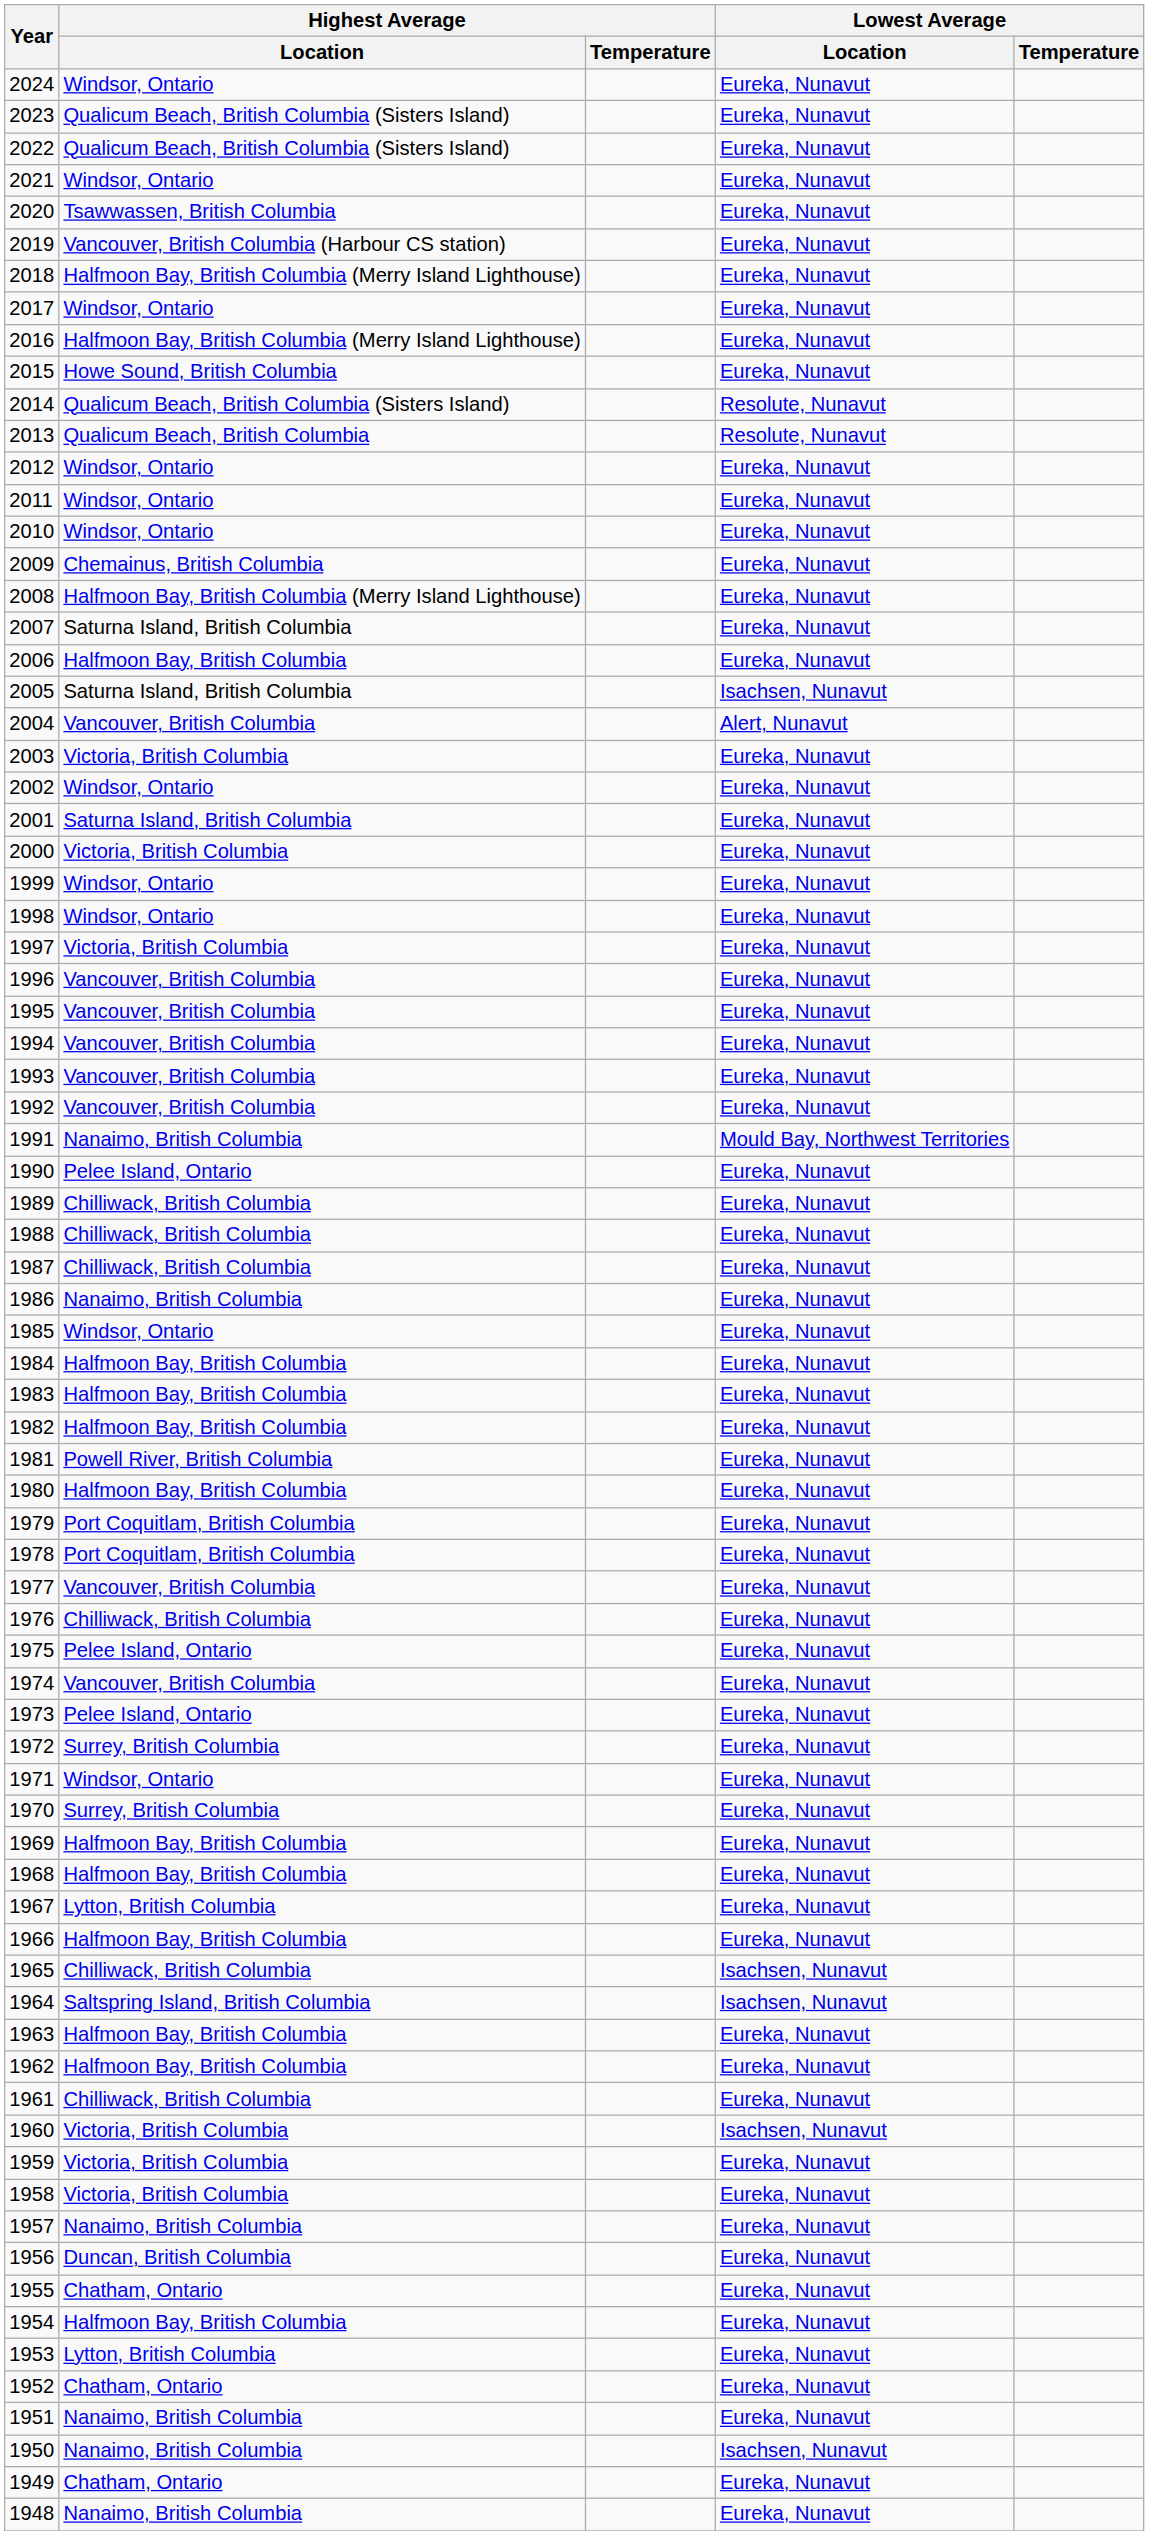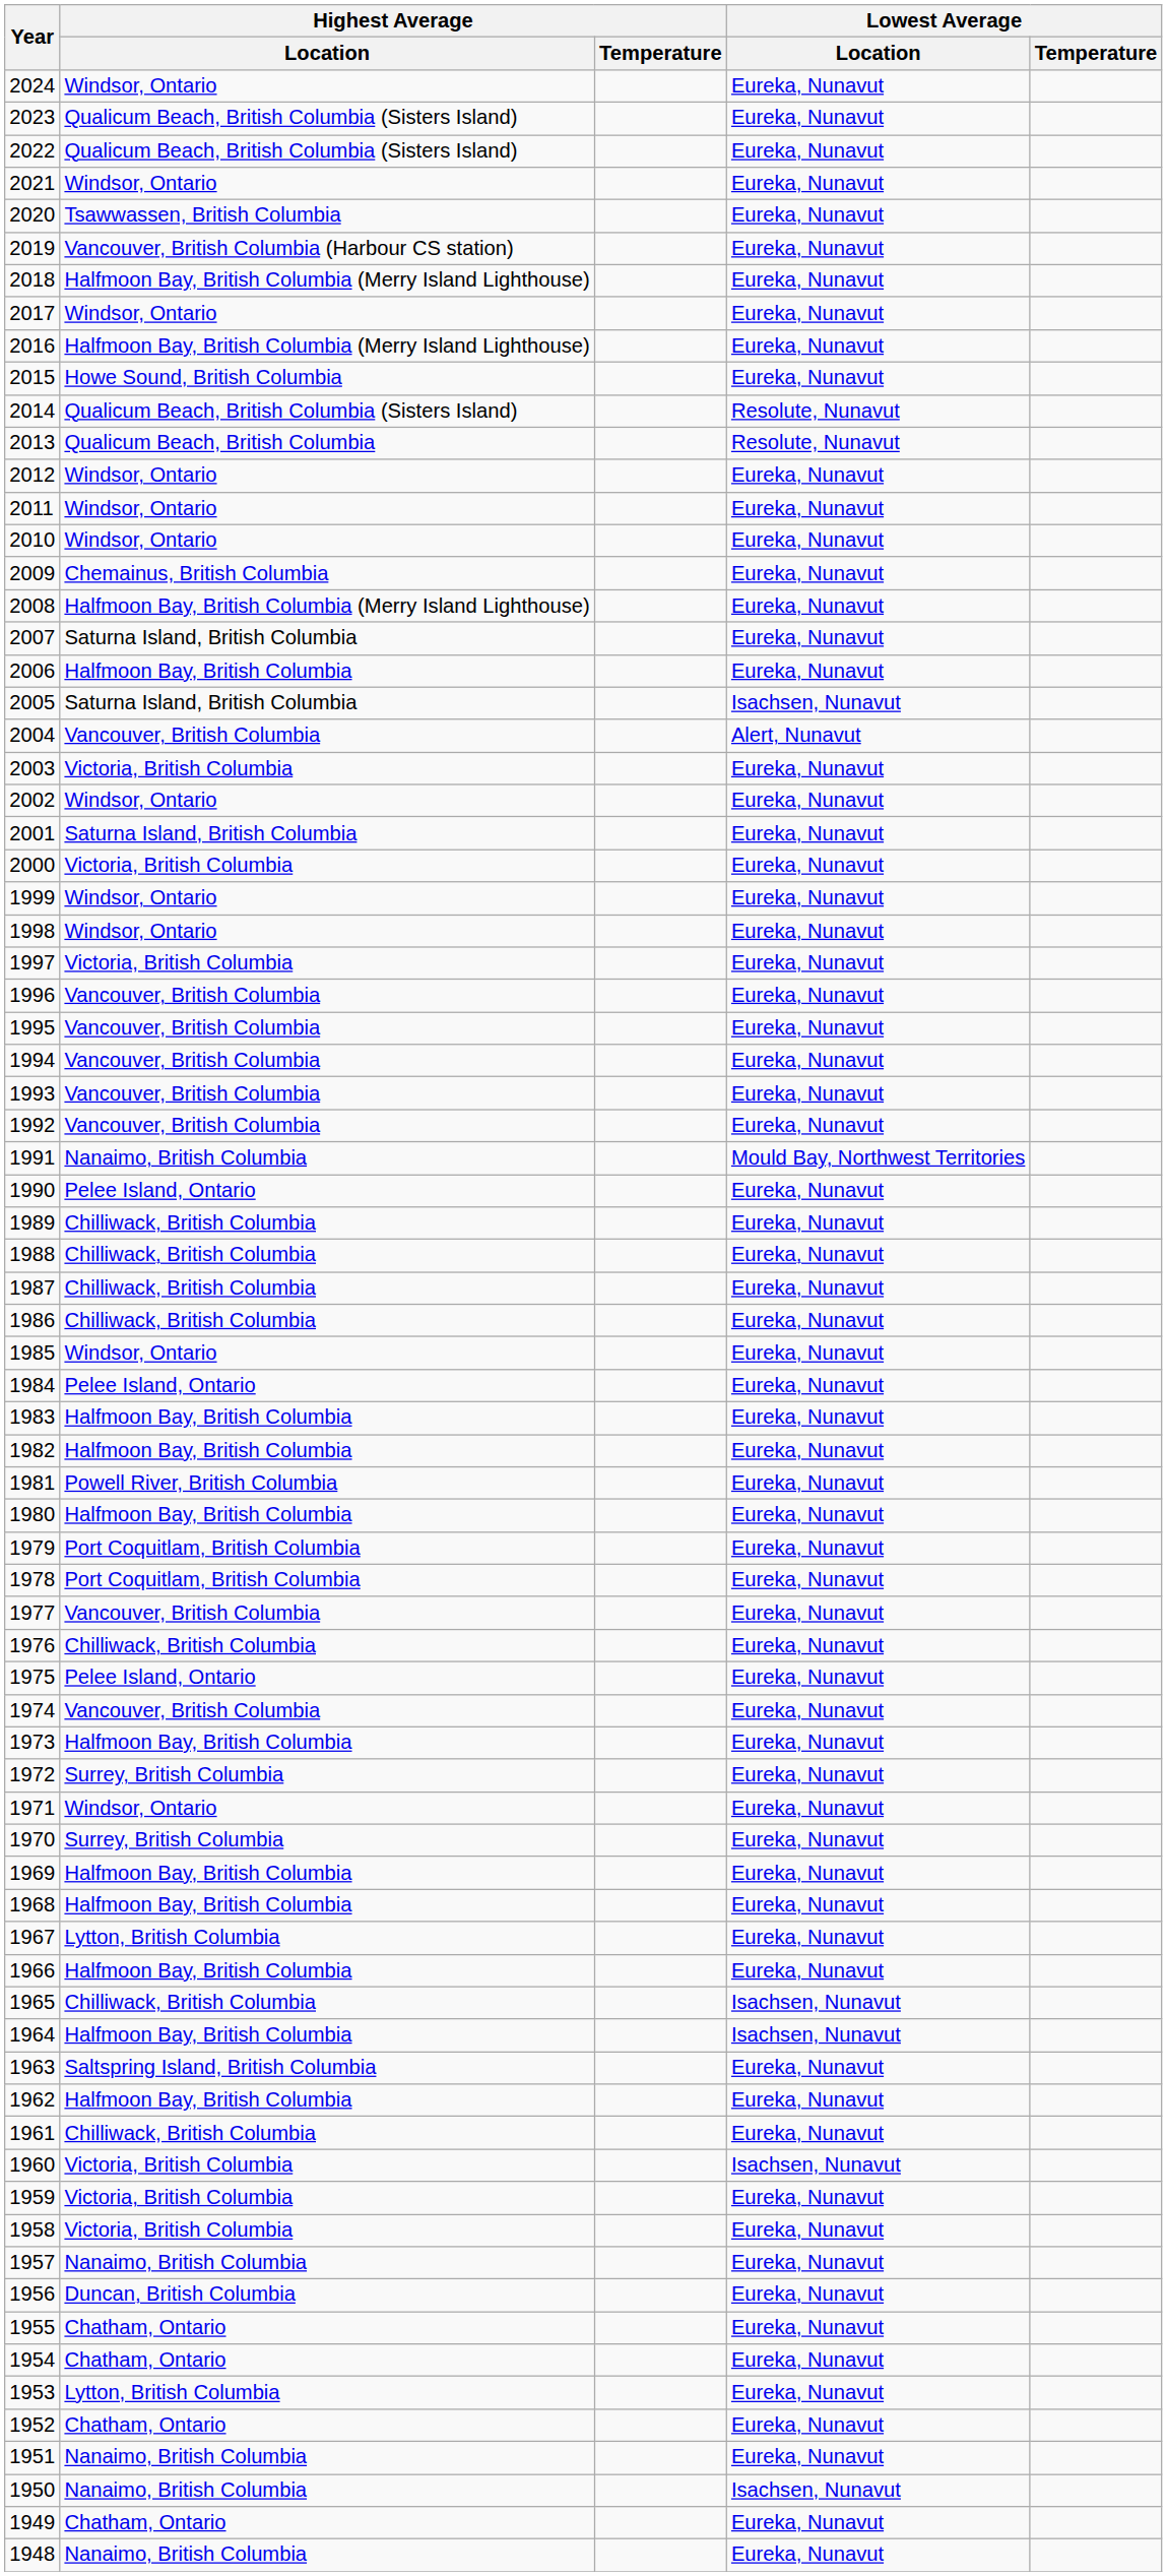 <table class="wikitable sortable">
 <tr>
 <th rowspan="2">Year</th>
 <th colspan="2">Highest Average</th>
 <th colspan="2">Lowest Average</th>
 </tr>
 <tr>
 <th>Location</th>
 <th>Temperature</th>
 <th>Location</th>
 <th>Temperature</th>
 </tr>
 <tr>
 <td>2024</td>
 <td><a href='#'>Windsor, Ontario</a></td>
 <td></td>
 <td><a href='#'>Eureka, Nunavut</a></td>
 <td></td>
 </tr>
 <tr>
 <td>2023</td>
 <td><a href='#'>Qualicum Beach, British Columbia</a> (Sisters Island)</td>
 <td></td>
 <td><a href='#'>Eureka, Nunavut</a></td>
 <td></td>
 </tr>
 <tr>
 <td>2022</td>
 <td><a href='#'>Qualicum Beach, British Columbia</a> (Sisters Island)</td>
 <td></td>
 <td><a href='#'>Eureka, Nunavut</a></td>
 <td></td>
 </tr>
 <tr>
 <td>2021</td>
 <td><a href='#'>Windsor, Ontario</a></td>
 <td></td>
 <td><a href='#'>Eureka, Nunavut</a></td>
 <td></td>
 </tr>
 <tr>
 <td>2020</td>
 <td><a href='#'>Tsawwassen, British Columbia</a></td>
 <td></td>
 <td><a href='#'>Eureka, Nunavut</a></td>
 <td></td>
 </tr>
 <tr>
 <td>2019</td>
 <td><a href='#'>Vancouver, British Columbia</a> (Harbour CS station)</td>
 <td></td>
 <td><a href='#'>Eureka, Nunavut</a></td>
 <td></td>
 </tr>
 <tr>
 <td>2018</td>
 <td><a href='#'>Halfmoon Bay, British Columbia</a> (Merry Island Lighthouse)</td>
 <td></td>
 <td><a href='#'>Eureka, Nunavut</a></td>
 <td></td>
 </tr>
 <tr>
 <td>2017</td>
 <td><a href='#'>Windsor, Ontario</a></td>
 <td></td>
 <td><a href='#'>Eureka, Nunavut</a></td>
 <td></td>
 </tr>
 <tr>
 <td>2016</td>
 <td><a href='#'>Halfmoon Bay, British Columbia</a> (Merry Island Lighthouse)</td>
 <td></td>
 <td><a href='#'>Eureka, Nunavut</a></td>
 <td></td>
 </tr>
 <tr>
 <td>2015</td>
 <td><a href='#'> Howe Sound, British Columbia</a></td>
 <td></td>
 <td><a href='#'>Eureka, Nunavut</a></td>
 <td></td>
 </tr>
 <tr>
 <td>2014</td>
 <td><a href='#'>Qualicum Beach, British Columbia</a> (Sisters Island)</td>
 <td></td>
 <td><a href='#'>Resolute, Nunavut</a></td>
 <td></td>
 </tr>
 <tr>
 <td>2013</td>
 <td><a href='#'>Qualicum Beach, British Columbia</a></td>
 <td></td>
 <td><a href='#'>Resolute, Nunavut</a></td>
 <td></td>
 </tr>
 <tr>
 <td>2012</td>
 <td><a href='#'>Windsor, Ontario</a></td>
 <td></td>
 <td><a href='#'>Eureka, Nunavut</a></td>
 <td></td>
 </tr>
 <tr>
 <td>2011</td>
 <td><a href='#'>Windsor, Ontario</a></td>
 <td></td>
 <td><a href='#'>Eureka, Nunavut</a></td>
 <td></td>
 </tr>
 <tr>
 <td>2010</td>
 <td><a href='#'>Windsor, Ontario</a></td>
 <td></td>
 <td><a href='#'>Eureka, Nunavut</a></td>
 <td></td>
 </tr>
 <tr>
 <td>2009</td>
 <td><a href='#'>Chemainus, British Columbia</a></td>
 <td></td>
 <td><a href='#'>Eureka, Nunavut</a></td>
 <td></td>
 </tr>
 <tr>
 <td>2008</td>
 <td><a href='#'>Halfmoon Bay, British Columbia</a> (Merry Island Lighthouse)</td>
 <td></td>
 <td><a href='#'>Eureka, Nunavut</a></td>
 <td></td>
 </tr>
 <tr>
 <td>2007</td>
 <td>Saturna Island, British Columbia</td>
 <td></td>
 <td><a href='#'>Eureka, Nunavut</a></td>
 <td></td>
 </tr>
 <tr>
 <td>2006</td>
 <td><a href='#'>Halfmoon Bay, British Columbia</a></td>
 <td></td>
 <td><a href='#'>Eureka, Nunavut</a></td>
 <td></td>
 </tr>
 <tr>
 <td>2005</td>
 <td>Saturna Island, British Columbia</td>
 <td></td>
 <td><a href='#'>Isachsen, Nunavut</a></td>
 <td></td>
 </tr>
 <tr>
 <td>2004</td>
 <td><a href='#'>Vancouver, British Columbia</a></td>
 <td></td>
 <td><a href='#'>Alert, Nunavut</a></td>
 <td></td>
 </tr>
 <tr>
 <td>2003</td>
 <td><a href='#'>Victoria, British Columbia</a></td>
 <td></td>
 <td><a href='#'>Eureka, Nunavut</a></td>
 <td></td>
 </tr>
 <tr>
 <td>2002</td>
 <td><a href='#'>Windsor, Ontario</a></td>
 <td></td>
 <td><a href='#'>Eureka, Nunavut</a></td>
 <td></td>
 </tr>
 <tr>
 <td>2001</td>
 <td><a href='#'>Saturna Island, British Columbia</a></td>
 <td></td>
 <td><a href='#'>Eureka, Nunavut</a></td>
 <td></td>
 </tr>
 <tr>
 <td>2000</td>
 <td><a href='#'>Victoria, British Columbia</a></td>
 <td></td>
 <td><a href='#'>Eureka, Nunavut</a></td>
 <td></td>
 </tr>
 <tr>
 <td>1999</td>
 <td><a href='#'>Windsor, Ontario</a></td>
 <td></td>
 <td><a href='#'>Eureka, Nunavut</a></td>
 <td></td>
 </tr>
 <tr>
 <td>1998</td>
 <td><a href='#'>Windsor, Ontario</a></td>
 <td></td>
 <td><a href='#'>Eureka, Nunavut</a></td>
 <td></td>
 </tr>
 <tr>
 <td>1997</td>
 <td><a href='#'>Victoria, British Columbia</a></td>
 <td></td>
 <td><a href='#'>Eureka, Nunavut</a></td>
 <td></td>
 </tr>
 <tr>
 <td>1996</td>
 <td><a href='#'>Vancouver, British Columbia</a></td>
 <td></td>
 <td><a href='#'>Eureka, Nunavut</a></td>
 <td></td>
 </tr>
 <tr>
 <td>1995</td>
 <td><a href='#'>Vancouver, British Columbia</a></td>
 <td></td>
 <td><a href='#'>Eureka, Nunavut</a></td>
 <td></td>
 </tr>
 <tr>
 <td>1994</td>
 <td><a href='#'>Vancouver, British Columbia</a></td>
 <td></td>
 <td><a href='#'>Eureka, Nunavut</a></td>
 <td></td>
 </tr>
 <tr>
 <td>1993</td>
 <td><a href='#'>Vancouver, British Columbia</a></td>
 <td></td>
 <td><a href='#'>Eureka, Nunavut</a></td>
 <td></td>
 </tr>
 <tr>
 <td>1992</td>
 <td><a href='#'>Vancouver, British Columbia</a></td>
 <td></td>
 <td><a href='#'>Eureka, Nunavut</a></td>
 <td></td>
 </tr>
 <tr>
 <td>1991</td>
 <td><a href='#'>Nanaimo, British Columbia</a></td>
 <td></td>
 <td><a href='#'>Mould Bay, Northwest Territories</a></td>
 <td></td>
 </tr>
 <tr>
 <td>1990</td>
 <td><a href='#'>Pelee Island, Ontario</a></td>
 <td></td>
 <td><a href='#'>Eureka, Nunavut</a></td>
 <td></td>
 </tr>
 <tr>
 <td>1989</td>
 <td><a href='#'>Chilliwack, British Columbia</a></td>
 <td></td>
 <td><a href='#'>Eureka, Nunavut</a></td>
 <td></td>
 </tr>
 <tr>
 <td>1988</td>
 <td><a href='#'>Chilliwack, British Columbia</a></td>
 <td></td>
 <td><a href='#'>Eureka, Nunavut</a></td>
 <td></td>
 </tr>
 <tr>
 <td>1987</td>
 <td><a href='#'>Chilliwack, British Columbia</a></td>
 <td></td>
 <td><a href='#'>Eureka, Nunavut</a></td>
 <td></td>
 </tr>
 <tr>
 <td>1986</td>
-<td><a href='#'>Nanaimo, British Columbia</a></td>
+<td><a href='#'>Chilliwack, British Columbia</a></td>
 <td></td>
 <td><a href='#'>Eureka, Nunavut</a></td>
 <td></td>
 </tr>
 <tr>
 <td>1985</td>
 <td><a href='#'>Windsor, Ontario</a></td>
 <td></td>
 <td><a href='#'>Eureka, Nunavut</a></td>
 <td></td>
 </tr>
 <tr>
 <td>1984</td>
-<td><a href='#'>Halfmoon Bay, British Columbia</a></td>
+<td><a href='#'>Pelee Island, Ontario</a></td>
 <td></td>
 <td><a href='#'>Eureka, Nunavut</a></td>
 <td></td>
 </tr>
 <tr>
 <td>1983</td>
 <td><a href='#'>Halfmoon Bay, British Columbia</a></td>
 <td></td>
 <td><a href='#'>Eureka, Nunavut</a></td>
 <td></td>
 </tr>
 <tr>
 <td>1982</td>
 <td><a href='#'>Halfmoon Bay, British Columbia</a></td>
 <td></td>
 <td><a href='#'>Eureka, Nunavut</a></td>
 <td></td>
 </tr>
 <tr>
 <td>1981</td>
 <td><a href='#'>Powell River, British Columbia</a></td>
 <td></td>
 <td><a href='#'>Eureka, Nunavut</a></td>
 <td></td>
 </tr>
 <tr>
 <td>1980</td>
 <td><a href='#'>Halfmoon Bay, British Columbia</a></td>
 <td></td>
 <td><a href='#'>Eureka, Nunavut</a></td>
 <td></td>
 </tr>
 <tr>
 <td>1979</td>
 <td><a href='#'>Port Coquitlam, British Columbia</a></td>
 <td></td>
 <td><a href='#'>Eureka, Nunavut</a></td>
 <td></td>
 </tr>
 <tr>
 <td>1978</td>
 <td><a href='#'>Port Coquitlam, British Columbia</a></td>
 <td></td>
 <td><a href='#'>Eureka, Nunavut</a></td>
 <td></td>
 </tr>
 <tr>
 <td>1977</td>
 <td><a href='#'>Vancouver, British Columbia</a></td>
 <td></td>
 <td><a href='#'>Eureka, Nunavut</a></td>
 <td></td>
 </tr>
 <tr>
 <td>1976</td>
 <td><a href='#'>Chilliwack, British Columbia</a></td>
 <td></td>
 <td><a href='#'>Eureka, Nunavut</a></td>
 <td></td>
 </tr>
 <tr>
 <td>1975</td>
 <td><a href='#'>Pelee Island, Ontario</a></td>
 <td></td>
 <td><a href='#'>Eureka, Nunavut</a></td>
 <td></td>
 </tr>
 <tr>
 <td>1974</td>
 <td><a href='#'>Vancouver, British Columbia</a></td>
 <td></td>
 <td><a href='#'>Eureka, Nunavut</a></td>
 <td></td>
 </tr>
 <tr>
 <td>1973</td>
-<td><a href='#'>Pelee Island, Ontario</a></td>
+<td><a href='#'>Halfmoon Bay, British Columbia</a></td>
 <td></td>
 <td><a href='#'>Eureka, Nunavut</a></td>
 <td></td>
 </tr>
 <tr>
 <td>1972</td>
 <td><a href='#'>Surrey, British Columbia</a></td>
 <td></td>
 <td><a href='#'>Eureka, Nunavut</a></td>
 <td></td>
 </tr>
 <tr>
 <td>1971</td>
 <td><a href='#'>Windsor, Ontario</a></td>
 <td></td>
 <td><a href='#'>Eureka, Nunavut</a></td>
 <td></td>
 </tr>
 <tr>
 <td>1970</td>
 <td><a href='#'>Surrey, British Columbia</a></td>
 <td></td>
 <td><a href='#'>Eureka, Nunavut</a></td>
 <td></td>
 </tr>
 <tr>
 <td>1969</td>
 <td><a href='#'>Halfmoon Bay, British Columbia</a></td>
 <td></td>
 <td><a href='#'>Eureka, Nunavut</a></td>
 <td></td>
 </tr>
 <tr>
 <td>1968</td>
 <td><a href='#'>Halfmoon Bay, British Columbia</a></td>
 <td></td>
 <td><a href='#'>Eureka, Nunavut</a></td>
 <td></td>
 </tr>
 <tr>
 <td>1967</td>
 <td><a href='#'>Lytton, British Columbia</a></td>
 <td></td>
 <td><a href='#'>Eureka, Nunavut</a></td>
 <td></td>
 </tr>
 <tr>
 <td>1966</td>
 <td><a href='#'>Halfmoon Bay, British Columbia</a></td>
 <td></td>
 <td><a href='#'>Eureka, Nunavut</a></td>
 <td></td>
 </tr>
 <tr>
 <td>1965</td>
 <td><a href='#'>Chilliwack, British Columbia</a></td>
 <td></td>
 <td><a href='#'>Isachsen, Nunavut</a></td>
 <td></td>
 </tr>
 <tr>
 <td>1964</td>
-<td><a href='#'>Saltspring Island, British Columbia</a></td>
+<td><a href='#'>Halfmoon Bay, British Columbia</a></td>
 <td></td>
 <td><a href='#'>Isachsen, Nunavut</a></td>
 <td></td>
 </tr>
 <tr>
 <td>1963</td>
-<td><a href='#'>Halfmoon Bay, British Columbia</a></td>
+<td><a href='#'>Saltspring Island, British Columbia</a></td>
 <td></td>
 <td><a href='#'>Eureka, Nunavut</a></td>
 <td></td>
 </tr>
 <tr>
 <td>1962</td>
 <td><a href='#'>Halfmoon Bay, British Columbia</a></td>
 <td></td>
 <td><a href='#'>Eureka, Nunavut</a></td>
 <td></td>
 </tr>
 <tr>
 <td>1961</td>
 <td><a href='#'>Chilliwack, British Columbia</a></td>
 <td></td>
 <td><a href='#'>Eureka, Nunavut</a></td>
 <td></td>
 </tr>
 <tr>
 <td>1960</td>
 <td><a href='#'>Victoria, British Columbia</a></td>
 <td></td>
 <td><a href='#'>Isachsen, Nunavut</a></td>
 <td></td>
 </tr>
 <tr>
 <td>1959</td>
 <td><a href='#'>Victoria, British Columbia</a></td>
 <td></td>
 <td><a href='#'>Eureka, Nunavut</a></td>
 <td></td>
 </tr>
 <tr>
 <td>1958</td>
 <td><a href='#'>Victoria, British Columbia</a></td>
 <td></td>
 <td><a href='#'>Eureka, Nunavut</a></td>
 <td></td>
 </tr>
 <tr>
 <td>1957</td>
 <td><a href='#'>Nanaimo, British Columbia</a></td>
 <td></td>
 <td><a href='#'>Eureka, Nunavut</a></td>
 <td></td>
 </tr>
 <tr>
 <td>1956</td>
 <td><a href='#'>Duncan, British Columbia</a></td>
 <td></td>
 <td><a href='#'>Eureka, Nunavut</a></td>
 <td></td>
 </tr>
 <tr>
 <td>1955</td>
 <td><a href='#'>Chatham, Ontario</a></td>
 <td></td>
 <td><a href='#'>Eureka, Nunavut</a></td>
 <td></td>
 </tr>
 <tr>
 <td>1954</td>
-<td><a href='#'>Halfmoon Bay, British Columbia</a></td>
+<td><a href='#'>Chatham, Ontario</a></td>
 <td></td>
 <td><a href='#'>Eureka, Nunavut</a></td>
 <td></td>
 </tr>
 <tr>
 <td>1953</td>
 <td><a href='#'>Lytton, British Columbia</a></td>
 <td></td>
 <td><a href='#'>Eureka, Nunavut</a></td>
 <td></td>
 </tr>
 <tr>
 <td>1952</td>
 <td><a href='#'>Chatham, Ontario</a></td>
 <td></td>
 <td><a href='#'>Eureka, Nunavut</a></td>
 <td></td>
 </tr>
 <tr>
 <td>1951</td>
 <td><a href='#'>Nanaimo, British Columbia</a></td>
 <td></td>
 <td><a href='#'>Eureka, Nunavut</a></td>
 <td></td>
 </tr>
 <tr>
 <td>1950</td>
 <td><a href='#'>Nanaimo, British Columbia</a></td>
 <td></td>
 <td><a href='#'>Isachsen, Nunavut</a></td>
 <td></td>
 </tr>
 <tr>
 <td>1949</td>
 <td><a href='#'>Chatham, Ontario</a></td>
 <td></td>
 <td><a href='#'>Eureka, Nunavut</a></td>
 <td></td>
 </tr>
 <tr>
 <td>1948</td>
 <td><a href='#'>Nanaimo, British Columbia</a></td>
 <td></td>
 <td><a href='#'>Eureka, Nunavut</a></td>
 <td></td>
 </tr>
 </table>
